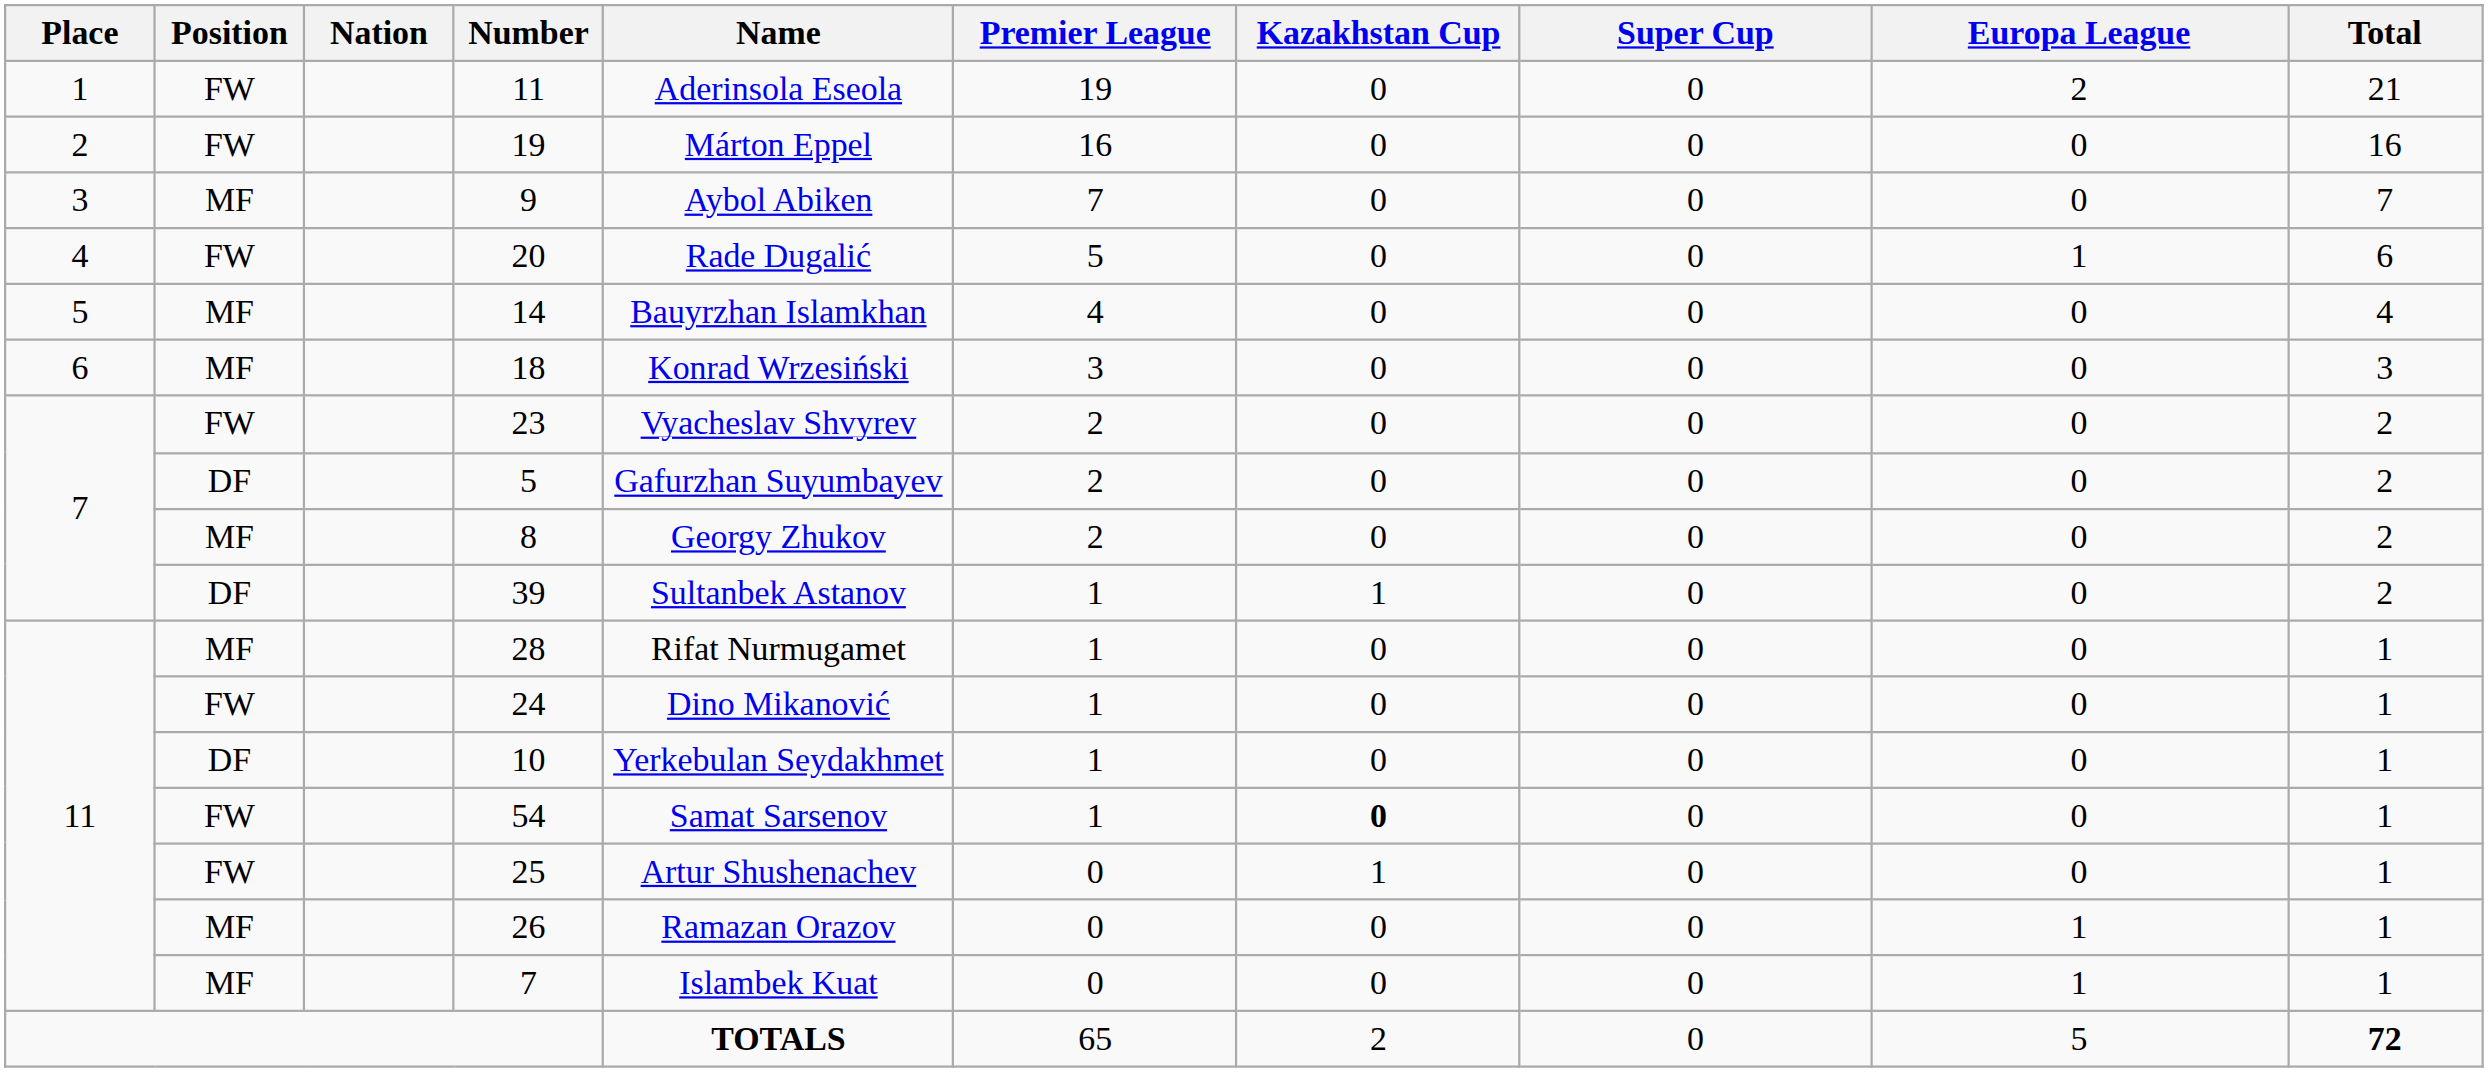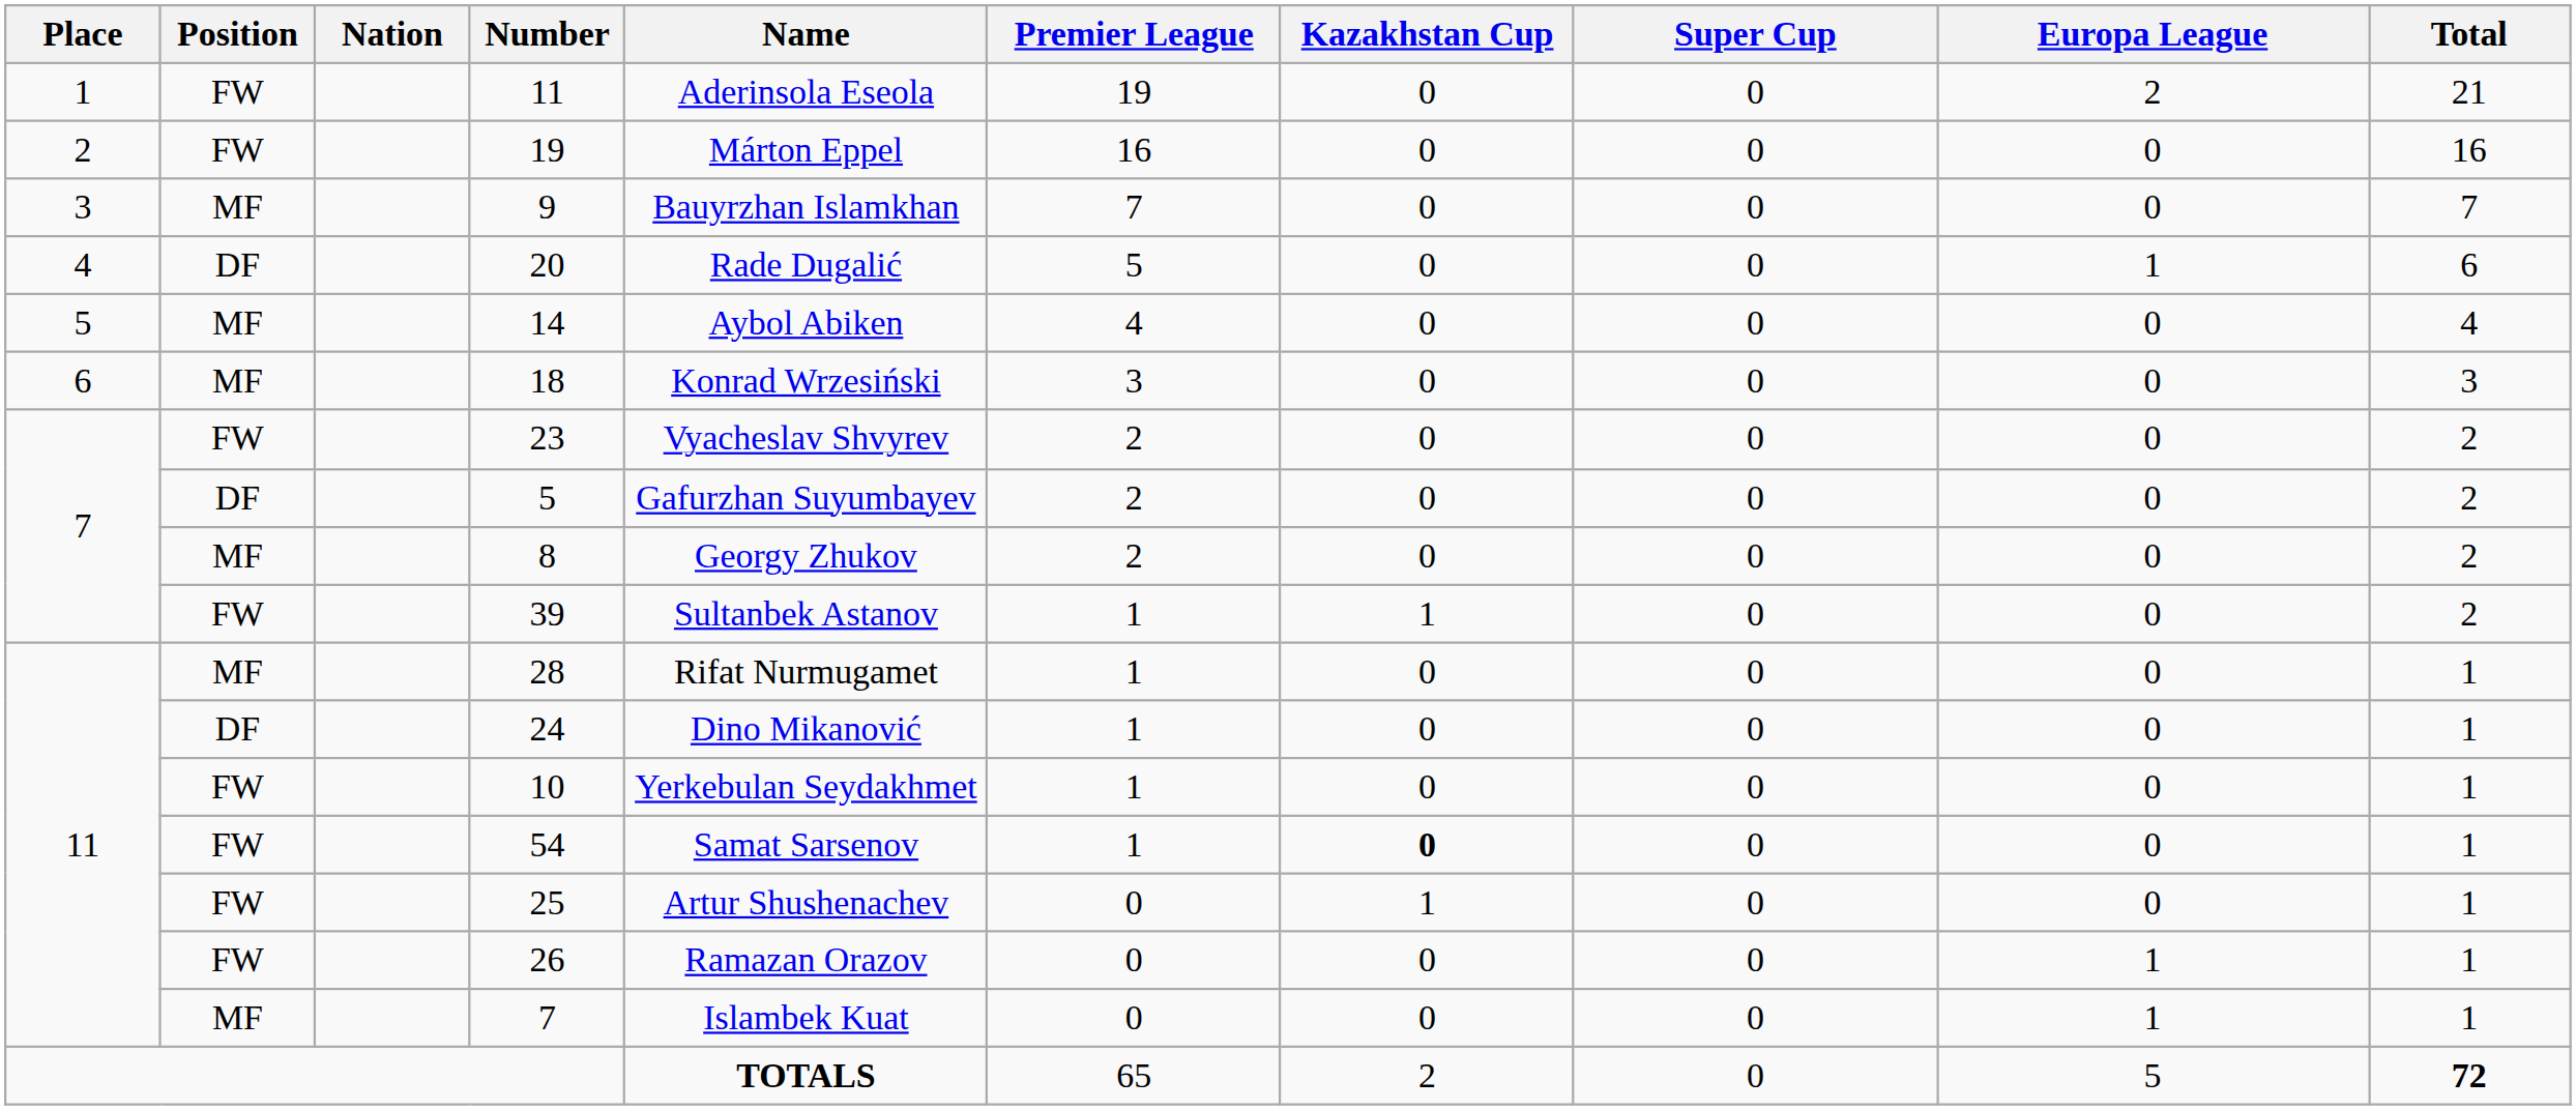 <table class="wikitable" style="font-size: 95%; text-align: center;">
 <tr>
 <th width=60>Place</th>
 <th width=60>Position</th>
 <th width=60>Nation</th>
 <th width=60>Number</th>
 <th width=150>Name</th>
 <th width=120><a href='#'>Premier League</a></th>
 <th width=120><a href='#'>Kazakhstan Cup</a></th>
 <th width=150><a href='#'>Super Cup</a></th>
 <th width=180><a href='#'> Europa League</a></th>
 <th width=80><strong>Total</strong></th>
 </tr>
 <tr>
 <td>1</td>
 <td>FW</td>
 <td></td>
 <td>11</td>
 <td><a href='#'>Aderinsola Eseola</a></td>
 <td>19</td>
 <td>0</td>
 <td>0</td>
 <td>2</td>
 <td>21</td>
 </tr>
 <tr>
 <td>2</td>
 <td>FW</td>
 <td></td>
 <td>19</td>
 <td><a href='#'>Márton Eppel</a></td>
 <td>16</td>
 <td>0</td>
 <td>0</td>
 <td>0</td>
 <td>16</td>
 </tr>
 <tr>
 <td>3</td>
 <td>MF</td>
 <td></td>
 <td>9</td>
-<td><a href='#'>Aybol Abiken</a></td>
+<td><a href='#'>Bauyrzhan Islamkhan</a></td>
 <td>7</td>
 <td>0</td>
 <td>0</td>
 <td>0</td>
 <td>7</td>
 </tr>
 <tr>
 <td>4</td>
-<td>FW</td>
+<td>DF</td>
 <td></td>
 <td>20</td>
 <td><a href='#'>Rade Dugalić</a></td>
 <td>5</td>
 <td>0</td>
 <td>0</td>
 <td>1</td>
 <td>6</td>
 </tr>
 <tr>
 <td>5</td>
 <td>MF</td>
 <td></td>
 <td>14</td>
-<td><a href='#'>Bauyrzhan Islamkhan</a></td>
+<td><a href='#'>Aybol Abiken</a></td>
 <td>4</td>
 <td>0</td>
 <td>0</td>
 <td>0</td>
 <td>4</td>
 </tr>
 <tr>
 <td>6</td>
 <td>MF</td>
 <td></td>
 <td>18</td>
 <td><a href='#'>Konrad Wrzesiński</a></td>
 <td>3</td>
 <td>0</td>
 <td>0</td>
 <td>0</td>
 <td>3</td>
 </tr>
 <tr>
 <td rowspan="4">7</td>
 <td>FW</td>
 <td></td>
 <td>23</td>
 <td><a href='#'>Vyacheslav Shvyrev</a></td>
 <td>2</td>
 <td>0</td>
 <td>0</td>
 <td>0</td>
 <td>2</td>
 </tr>
 <tr>
 <td>DF</td>
 <td></td>
 <td>5</td>
 <td><a href='#'>Gafurzhan Suyumbayev</a></td>
 <td>2</td>
 <td>0</td>
 <td>0</td>
 <td>0</td>
 <td>2</td>
 </tr>
 <tr>
 <td>MF</td>
 <td></td>
 <td>8</td>
 <td><a href='#'>Georgy Zhukov</a></td>
 <td>2</td>
 <td>0</td>
 <td>0</td>
 <td>0</td>
 <td>2</td>
 </tr>
 <tr>
-<td>DF</td>
+<td>FW</td>
 <td></td>
 <td>39</td>
 <td><a href='#'>Sultanbek Astanov</a></td>
 <td>1</td>
 <td>1</td>
 <td>0</td>
 <td>0</td>
 <td>2</td>
 </tr>
 <tr>
 <td rowspan="7">11</td>
 <td>MF</td>
 <td></td>
 <td>28</td>
 <td>Rifat Nurmugamet</td>
 <td>1</td>
 <td>0</td>
 <td>0</td>
 <td>0</td>
 <td>1</td>
 </tr>
 <tr>
-<td>FW</td>
+<td>DF</td>
 <td></td>
 <td>24</td>
 <td><a href='#'>Dino Mikanović</a></td>
 <td>1</td>
 <td>0</td>
 <td>0</td>
 <td>0</td>
 <td>1</td>
 </tr>
 <tr>
-<td>DF</td>
+<td>FW</td>
 <td></td>
 <td>10</td>
 <td><a href='#'>Yerkebulan Seydakhmet</a></td>
 <td>1</td>
 <td>0</td>
 <td>0</td>
 <td>0</td>
 <td>1</td>
 </tr>
 <tr>
 <td>FW</td>
 <td></td>
 <td>54</td>
 <td><a href='#'>Samat Sarsenov</a></td>
 <td>1</td>
 <td><strong>0</strong></td>
 <td>0</td>
 <td>0</td>
 <td>1</td>
 </tr>
 <tr>
 <td>FW</td>
 <td></td>
 <td>25</td>
 <td><a href='#'>Artur Shushenachev</a></td>
 <td>0</td>
 <td>1</td>
 <td>0</td>
 <td>0</td>
 <td>1</td>
 </tr>
 <tr>
-<td>MF</td>
+<td>FW</td>
 <td></td>
 <td>26</td>
 <td><a href='#'>Ramazan Orazov</a></td>
 <td>0</td>
 <td>0</td>
 <td>0</td>
 <td>1</td>
 <td>1</td>
 </tr>
 <tr>
 <td>MF</td>
 <td></td>
 <td>7</td>
 <td><a href='#'>Islambek Kuat</a></td>
 <td>0</td>
 <td>0</td>
 <td>0</td>
 <td>1</td>
 <td>1</td>
 </tr>
 <tr>
 <td colspan="4"></td>
 <td><strong>TOTALS</strong></td>
 <td>65</td>
 <td>2</td>
 <td>0</td>
 <td>5</td>
 <td><strong>72</strong></td>
 </tr>
 </table>
